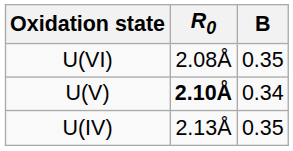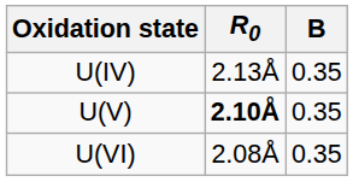 <table class="wikitable" style="margin:1em auto; text-align:center;">
 <tr>
 <th>Oxidation state</th>
 <th><em>R<sub>0</sub></em></th>
 <th>B</th>
 </tr>
 <tr>
-<td>U(VI)</td>
-<td>2.08Å</td>
+<td>U(IV)</td>
+<td>2.13Å</td>
 <td>0.35</td>
 </tr>
 <tr>
 <td>U(V)</td>
 <td><strong>2.10Å</strong></td>
-<td>0.34</td>
+<td>0.35</td>
 </tr>
 <tr>
-<td>U(IV)</td>
-<td>2.13Å</td>
+<td>U(VI)</td>
+<td>2.08Å</td>
 <td>0.35</td>
 </tr>
 </table>
